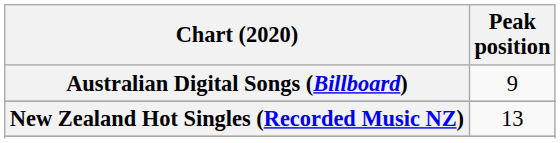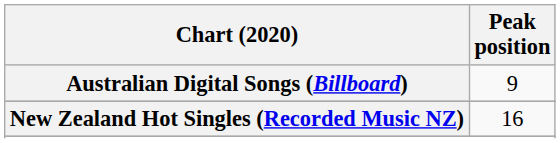 <table class="wikitable sortable plainrowheaders" style="text-align:center">
 <tr>
 <th>Chart (2020)</th>
 <th>Peak<br>position</th>
 </tr>
 <tr>
 <th scope="row">Australian Digital Songs (<em><a href='#'>Billboard</a></em>)</th>
 <td>9</td>
 </tr>
 <tr>
 </tr>
 <tr>
 <th scope="row">New Zealand Hot Singles (<a href='#'>Recorded Music NZ</a>)</th>
-<td>13</td>
+<td>16</td>
 </tr>
 <tr>
 </tr>
 <tr>
 </tr>
 <tr>
 </tr>
 </table>
